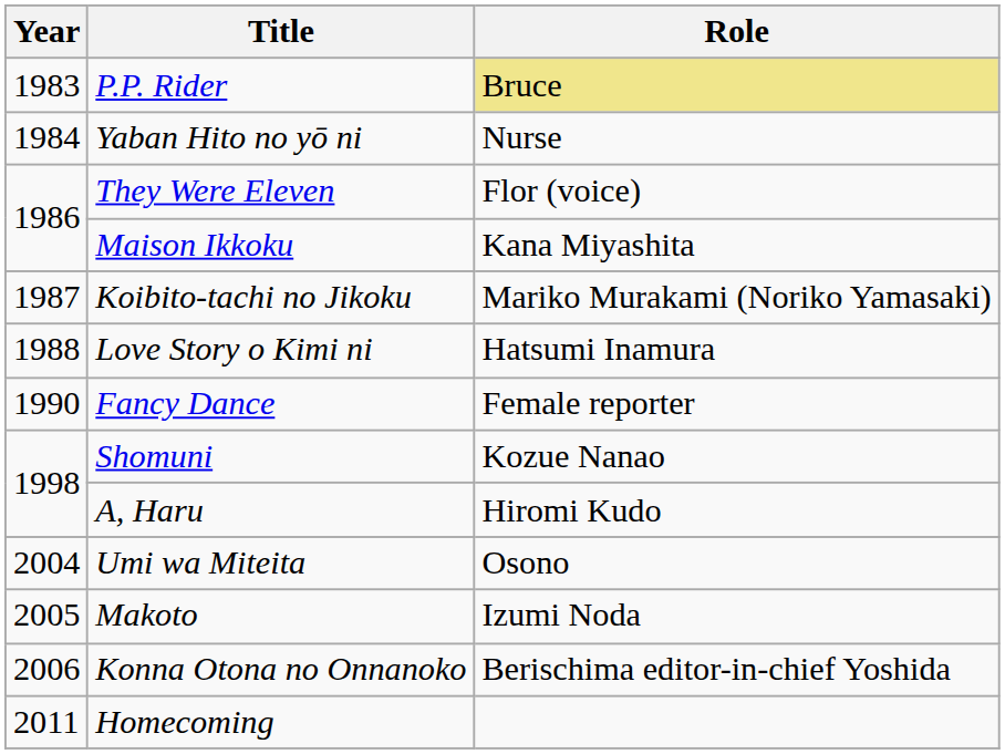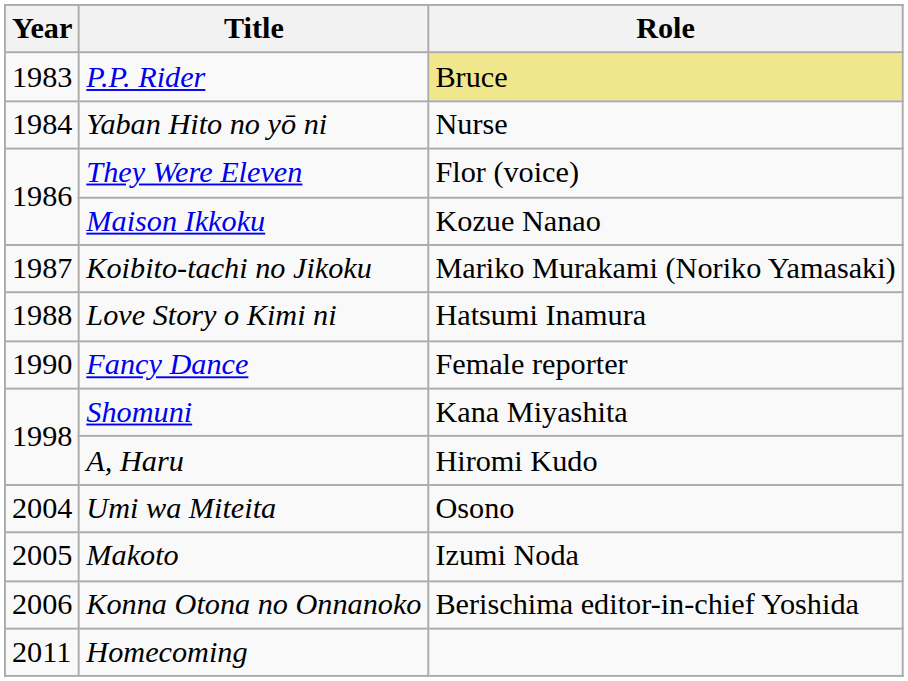 <table class="wikitable">
 <tr>
 <th>Year</th>
 <th>Title</th>
 <th>Role</th>
 </tr>
 <tr>
 <td>1983</td>
 <td><em><a href='#'>P.P. Rider</a></em></td>
 <td style="background: khaki;">Bruce</td>
 </tr>
 <tr>
 <td>1984</td>
 <td><em>Yaban Hito no yō ni</em></td>
 <td>Nurse</td>
 </tr>
 <tr>
 <td rowspan="2">1986</td>
 <td><em><a href='#'>They Were Eleven</a></em></td>
 <td>Flor (voice)</td>
 </tr>
 <tr>
 <td><em><a href='#'>Maison Ikkoku</a></em></td>
-<td>Kana Miyashita</td>
+<td>Kozue Nanao</td>
 </tr>
 <tr>
 <td>1987</td>
 <td><em>Koibito-tachi no Jikoku</em></td>
 <td>Mariko Murakami (Noriko Yamasaki)</td>
 </tr>
 <tr>
 <td>1988</td>
 <td><em>Love Story o Kimi ni</em></td>
 <td>Hatsumi Inamura</td>
 </tr>
 <tr>
 <td>1990</td>
 <td><em><a href='#'>Fancy Dance</a></em></td>
 <td>Female reporter</td>
 </tr>
 <tr>
 <td rowspan="2">1998</td>
 <td><em><a href='#'>Shomuni</a></em></td>
-<td>Kozue Nanao</td>
+<td>Kana Miyashita</td>
 </tr>
 <tr>
 <td><em>A, Haru</em></td>
 <td>Hiromi Kudo</td>
 </tr>
 <tr>
 <td>2004</td>
 <td><em>Umi wa Miteita</em></td>
 <td>Osono</td>
 </tr>
 <tr>
 <td>2005</td>
 <td><em>Makoto</em></td>
 <td>Izumi Noda</td>
 </tr>
 <tr>
 <td>2006</td>
 <td><em>Konna Otona no Onnanoko</em></td>
 <td>Berischima editor-in-chief Yoshida</td>
 </tr>
 <tr>
 <td>2011</td>
 <td><em>Homecoming</em></td>
 <td></td>
 </tr>
 </table>
